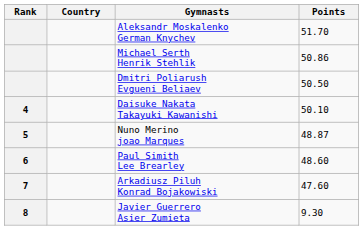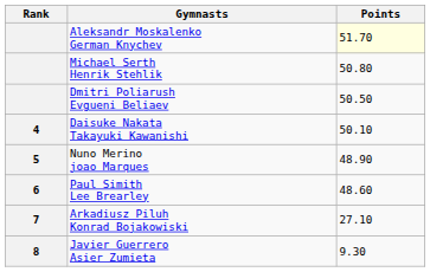 <table class="wikitable" width=500>
 <tr bgcolor="#efefef">
 <th>Rank</th>
-<th>Country</th>
 <th>Gymnasts</th>
 <th>Points</th>
 </tr>
 <tr>
 <th></th>
-<td></td>
 <td><a href='#'>Aleksandr Moskalenko</a> <br> <a href='#'>German Knychev</a></td>
-<td>51.70</td>
+<td style="background: lightyellow;">51.70</td>
 </tr>
 <tr>
 <th></th>
-<td></td>
 <td><a href='#'>Michael Serth</a> <br> <a href='#'>Henrik Stehlik</a></td>
-<td>50.86</td>
+<td>50.80</td>
 </tr>
 <tr>
 <th></th>
-<td></td>
 <td><a href='#'>Dmitri Poliarush</a> <br> <a href='#'>Evgueni Beliaev</a></td>
 <td>50.50</td>
 </tr>
 <tr>
 <th>4</th>
-<td></td>
 <td><a href='#'>Daisuke Nakata</a> <br> <a href='#'>Takayuki Kawanishi</a></td>
 <td>50.10</td>
 </tr>
 <tr>
 <th>5</th>
-<td></td>
 <td>Nuno Merino <br> <a href='#'>joao Marques</a></td>
-<td>48.87</td>
+<td>48.90</td>
 </tr>
 <tr>
 <th>6</th>
-<td></td>
 <td><a href='#'>Paul Simith</a> <br> <a href='#'>Lee Brearley</a></td>
 <td>48.60</td>
 </tr>
 <tr>
 <th>7</th>
-<td></td>
 <td><a href='#'>Arkadiusz Piluh</a> <br> <a href='#'>Konrad Bojakowiski</a></td>
-<td>47.60</td>
+<td>27.10</td>
 </tr>
 <tr>
 <th>8</th>
-<td></td>
 <td><a href='#'>Javier Guerrero</a> <br> <a href='#'>Asier Zumieta</a></td>
 <td>9.30</td>
 </tr>
 </table>
